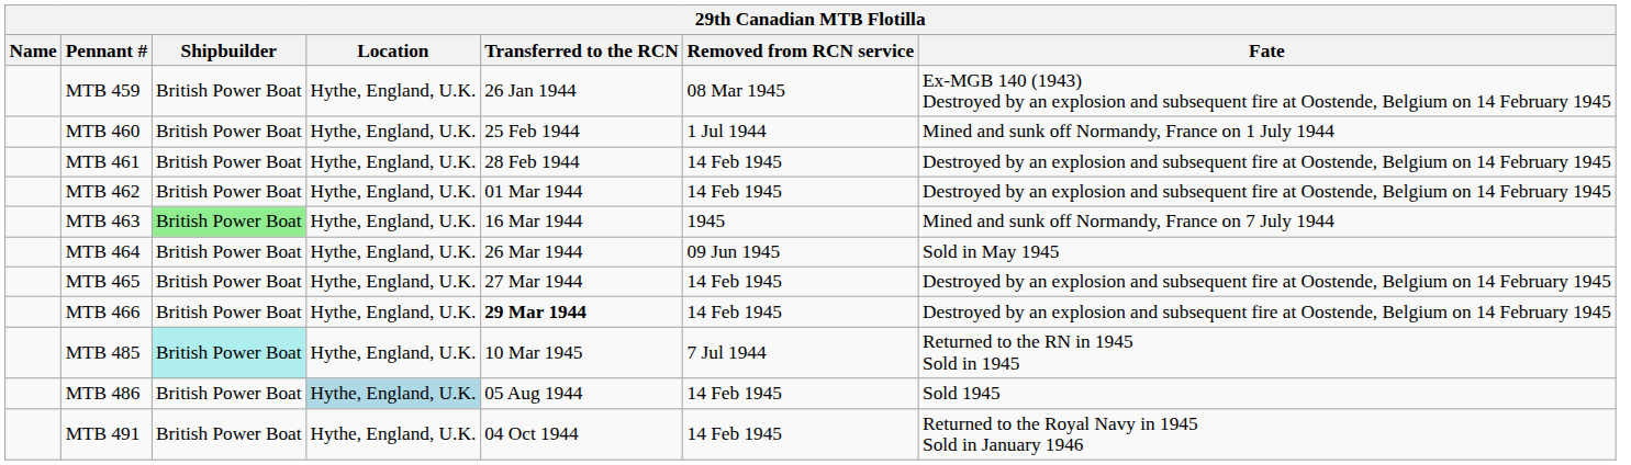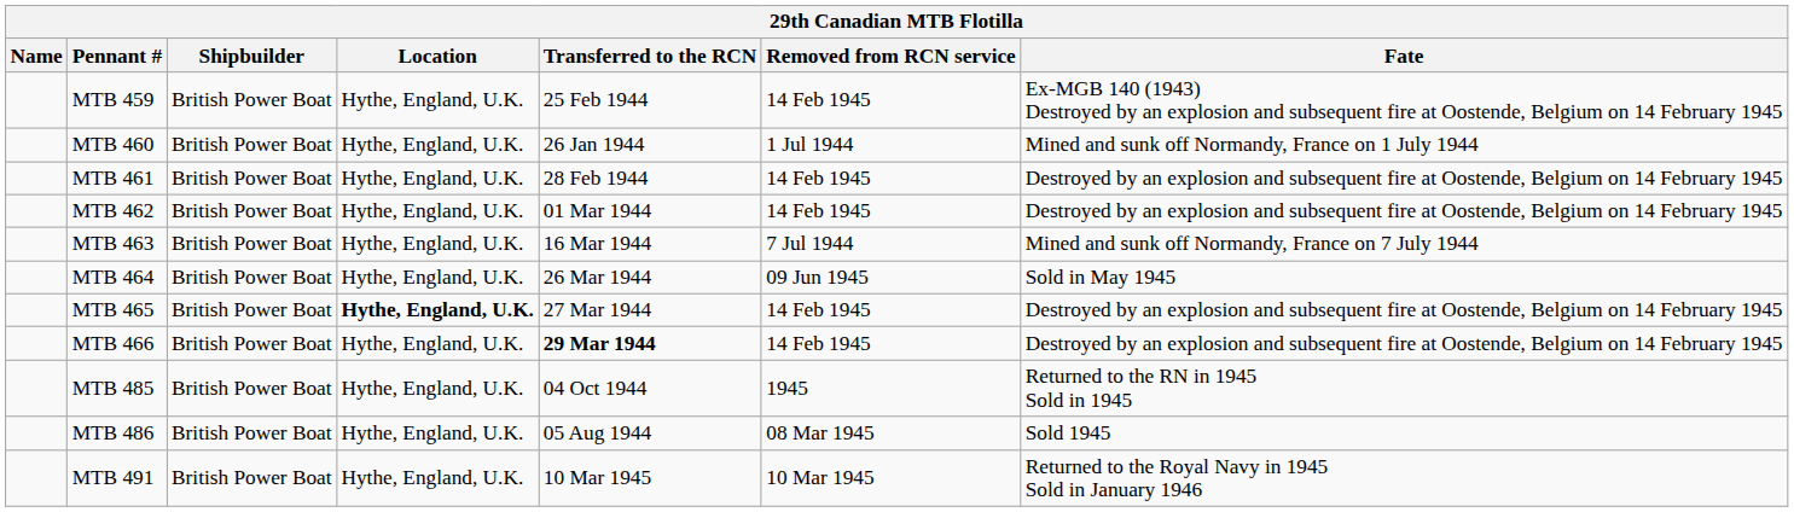 <table class="wikitable mw-collapsible">
 <tr>
 <th colspan="7"><strong>29th Canadian MTB Flotilla</strong></th>
 </tr>
 <tr>
 <th><strong>Name</strong></th>
 <th><strong>Pennant #</strong></th>
 <th><strong>Shipbuilder</strong></th>
 <th><strong>Location</strong></th>
 <th><strong>Transferred to the RCN</strong></th>
 <th><strong>Removed from RCN service</strong></th>
 <th><strong>Fate</strong></th>
 </tr>
 <tr>
 <td></td>
 <td>MTB 459</td>
 <td>British Power Boat</td>
 <td>Hythe, England, U.K.</td>
-<td>26 Jan 1944</td>
-<td>08 Mar 1945</td>
+<td>25 Feb 1944</td>
+<td>14 Feb 1945</td>
 <td>Ex-MGB 140 (1943)<br>Destroyed by an explosion and subsequent fire at Oostende, Belgium on 14 February 1945</td>
 </tr>
 <tr>
 <td></td>
 <td>MTB 460</td>
 <td>British Power Boat</td>
 <td>Hythe, England, U.K.</td>
-<td>25 Feb 1944</td>
+<td>26 Jan 1944</td>
 <td>1 Jul 1944</td>
 <td>Mined and sunk off Normandy, France on 1 July 1944</td>
 </tr>
 <tr>
 <td></td>
 <td>MTB 461</td>
 <td>British Power Boat</td>
 <td>Hythe, England, U.K.</td>
 <td>28 Feb 1944</td>
 <td>14 Feb 1945</td>
 <td>Destroyed by an explosion and subsequent fire at Oostende, Belgium on 14 February 1945</td>
 </tr>
 <tr>
 <td></td>
 <td>MTB 462</td>
 <td>British Power Boat</td>
 <td>Hythe, England, U.K.</td>
 <td>01 Mar 1944</td>
 <td>14 Feb 1945</td>
 <td>Destroyed by an explosion and subsequent fire at Oostende, Belgium on 14 February 1945</td>
 </tr>
 <tr>
 <td></td>
 <td>MTB 463</td>
-<td style="background: lightgreen;">British Power Boat</td>
+<td>British Power Boat</td>
 <td>Hythe, England, U.K.</td>
 <td>16 Mar 1944</td>
-<td>1945</td>
+<td>7 Jul 1944</td>
 <td>Mined and sunk off Normandy, France on 7 July 1944</td>
 </tr>
 <tr>
 <td></td>
 <td>MTB 464</td>
 <td>British Power Boat</td>
 <td>Hythe, England, U.K.</td>
 <td>26 Mar 1944</td>
 <td>09 Jun 1945</td>
 <td>Sold in May 1945</td>
 </tr>
 <tr>
 <td></td>
 <td>MTB 465</td>
 <td>British Power Boat</td>
-<td>Hythe, England, U.K.</td>
+<td><strong>Hythe, England, U.K.</strong></td>
 <td>27 Mar 1944</td>
 <td>14 Feb 1945</td>
 <td>Destroyed by an explosion and subsequent fire at Oostende, Belgium on 14 February 1945</td>
 </tr>
 <tr>
 <td></td>
 <td>MTB 466</td>
 <td>British Power Boat</td>
 <td>Hythe, England, U.K.</td>
 <td><strong>29 Mar 1944</strong></td>
 <td>14 Feb 1945</td>
 <td>Destroyed by an explosion and subsequent fire at Oostende, Belgium on 14 February 1945</td>
 </tr>
 <tr>
 <td></td>
 <td>MTB 485</td>
-<td style="background: paleturquoise;">British Power Boat</td>
+<td>British Power Boat</td>
 <td>Hythe, England, U.K.</td>
-<td>10 Mar 1945</td>
-<td>7 Jul 1944</td>
+<td>04 Oct 1944</td>
+<td>1945</td>
 <td>Returned to the RN in 1945<br>Sold in 1945</td>
 </tr>
 <tr>
 <td></td>
 <td>MTB 486</td>
 <td>British Power Boat</td>
-<td style="background: lightblue;">Hythe, England, U.K.</td>
+<td>Hythe, England, U.K.</td>
 <td>05 Aug 1944</td>
-<td>14 Feb 1945</td>
+<td>08 Mar 1945</td>
 <td>Sold 1945</td>
 </tr>
 <tr>
 <td></td>
 <td>MTB 491</td>
 <td>British Power Boat</td>
 <td>Hythe, England, U.K.</td>
-<td>04 Oct 1944</td>
-<td>14 Feb 1945</td>
+<td>10 Mar 1945</td>
+<td>10 Mar 1945</td>
 <td>Returned to the Royal Navy in 1945<br>Sold in January 1946</td>
 </tr>
 </table>
